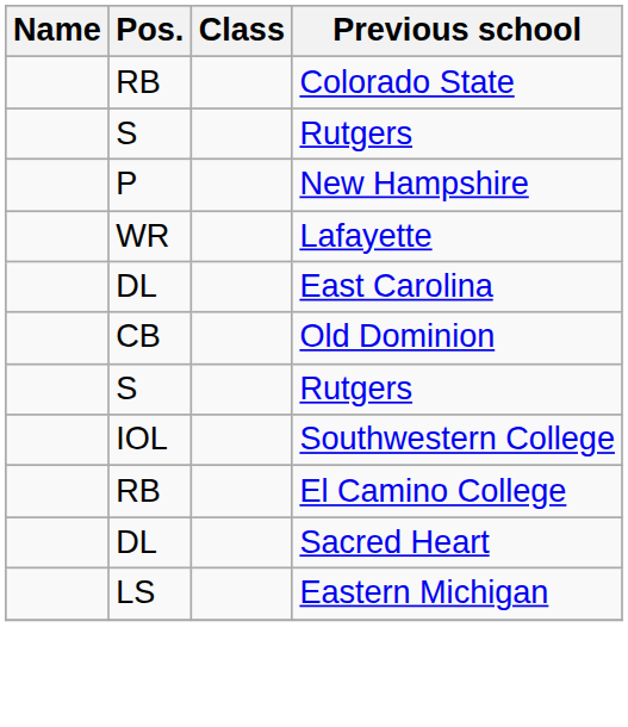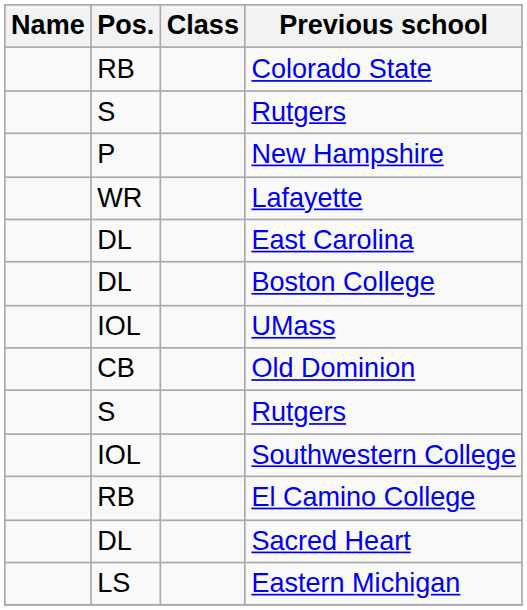 <table class="wikitable sortable">
 <tr>
 <th>Name</th>
 <th>Pos.</th>
 <th>Class</th>
 <th>Previous school</th>
 </tr>
 <tr>
 <td></td>
 <td>RB</td>
 <td></td>
 <td><a href='#'>Colorado State</a></td>
 </tr>
 <tr>
 <td></td>
 <td>S</td>
 <td></td>
 <td><a href='#'>Rutgers</a></td>
 </tr>
 <tr>
 <td></td>
 <td>P</td>
 <td></td>
 <td><a href='#'>New Hampshire</a></td>
 </tr>
 <tr>
 <td></td>
 <td>WR</td>
 <td></td>
 <td><a href='#'>Lafayette</a></td>
 </tr>
 <tr>
 <td></td>
 <td>DL</td>
 <td></td>
 <td><a href='#'>East Carolina</a></td>
+</tr>
+<tr>
+<td></td>
+<td>DL</td>
+<td></td>
+<td><a href='#'>Boston College</a></td>
+</tr>
+<tr>
+<td></td>
+<td>IOL</td>
+<td></td>
+<td><a href='#'>UMass</a></td>
 </tr>
 <tr>
 <td></td>
 <td>CB</td>
 <td></td>
 <td><a href='#'>Old Dominion</a></td>
 </tr>
 <tr>
 <td></td>
 <td>S</td>
 <td></td>
 <td><a href='#'>Rutgers</a></td>
 </tr>
 <tr>
 <td></td>
 <td>IOL</td>
 <td></td>
 <td><a href='#'>Southwestern College</a></td>
 </tr>
 <tr>
 <td></td>
 <td>RB</td>
 <td></td>
 <td><a href='#'>El Camino College</a></td>
 </tr>
 <tr>
 <td></td>
 <td>DL</td>
 <td></td>
 <td><a href='#'>Sacred Heart</a></td>
 </tr>
 <tr>
 <td></td>
 <td>LS</td>
 <td></td>
 <td><a href='#'>Eastern Michigan</a></td>
 </tr>
 <tr>
 </tr>
 </table>
